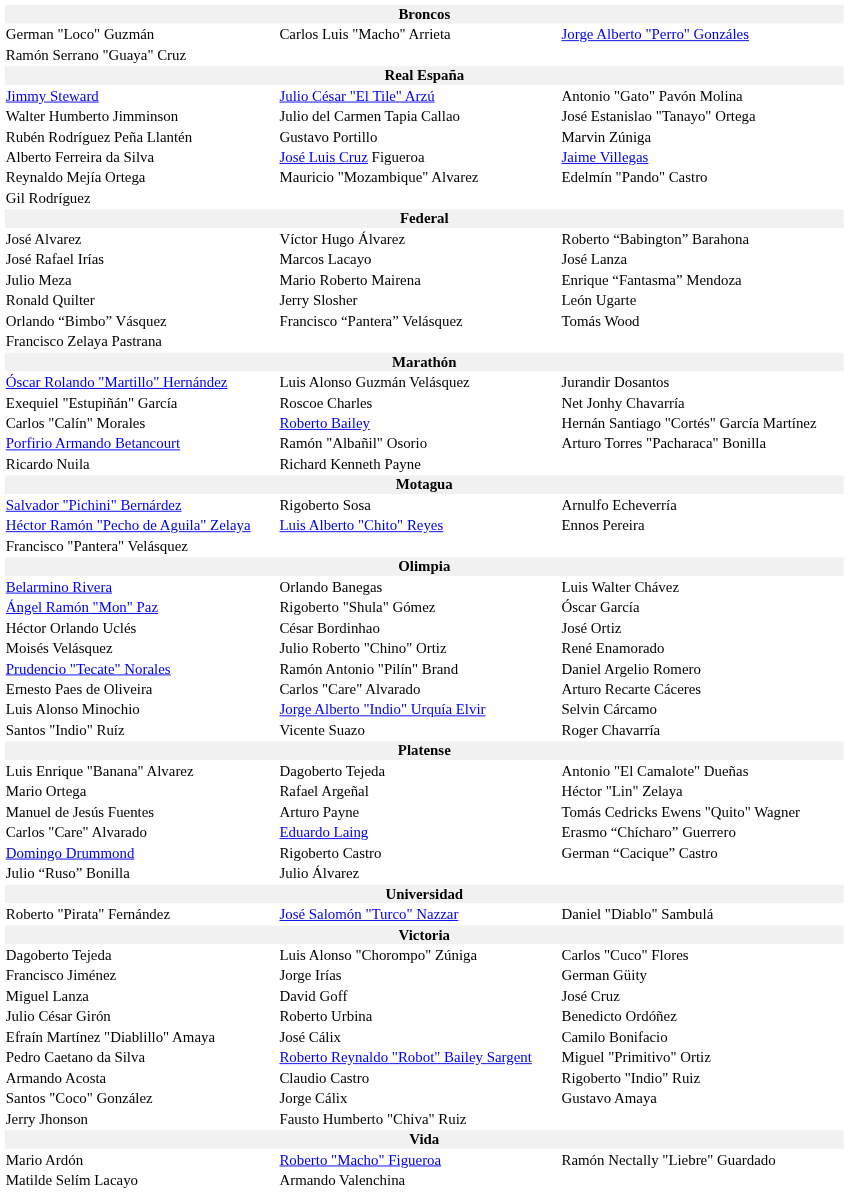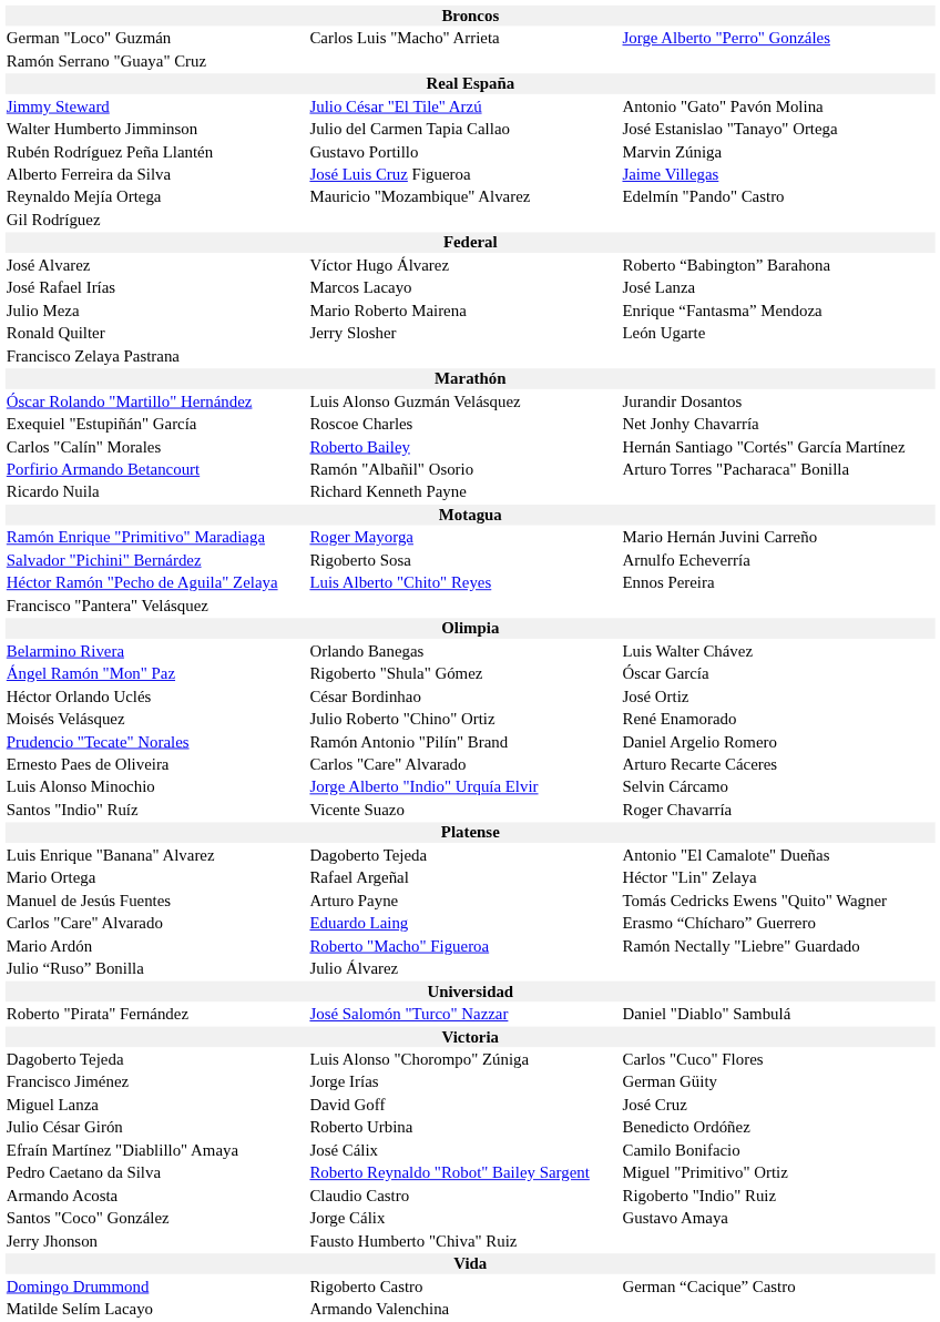 <table border="0">
 <tr bgcolor="f1f1f1">
 <th width="900" colspan="3">Broncos</th>
 </tr>
 <tr>
 <td> German "Loco" Guzmán</td>
 <td> Carlos Luis "Macho" Arrieta</td>
 <td> <a href='#'>Jorge Alberto "Perro" Gonzáles</a></td>
 </tr>
 <tr>
 <td> Ramón Serrano "Guaya" Cruz</td>
 <td></td>
 <td></td>
 </tr>
 <tr bgcolor="f1f1f1">
 <th colspan="3">Real España</th>
 </tr>
 <tr>
 <td> <a href='#'>Jimmy Steward</a></td>
 <td> <a href='#'>Julio César "El Tile" Arzú</a></td>
 <td> Antonio "Gato" Pavón Molina</td>
 </tr>
 <tr>
 <td> Walter Humberto Jimminson</td>
 <td> Julio del Carmen Tapia Callao</td>
 <td> José Estanislao "Tanayo" Ortega</td>
 </tr>
 <tr>
 <td> Rubén Rodríguez Peña Llantén</td>
 <td> Gustavo Portillo</td>
 <td> Marvin Zúniga</td>
 </tr>
 <tr>
 <td> Alberto Ferreira da Silva</td>
 <td> <a href='#'>José Luis Cruz</a> Figueroa</td>
 <td> <a href='#'>Jaime Villegas</a></td>
 </tr>
 <tr>
 <td> Reynaldo Mejía Ortega</td>
 <td> Mauricio "Mozambique" Alvarez</td>
 <td> Edelmín "Pando" Castro</td>
 </tr>
 <tr>
 <td> Gil Rodríguez</td>
 <td></td>
 <td></td>
 </tr>
 <tr bgcolor="f1f1f1">
 <th colspan="3">Federal</th>
 </tr>
 <tr>
 <td> José Alvarez</td>
 <td> Víctor Hugo Álvarez</td>
 <td> Roberto “Babington” Barahona</td>
 </tr>
 <tr>
 <td> José Rafael Irías</td>
 <td> Marcos Lacayo</td>
 <td> José Lanza</td>
 </tr>
 <tr>
 <td> Julio Meza</td>
 <td> Mario Roberto Mairena</td>
 <td> Enrique “Fantasma” Mendoza</td>
 </tr>
 <tr>
 <td> Ronald Quilter</td>
 <td> Jerry Slosher</td>
 <td> León Ugarte</td>
 </tr>
 <tr>
-<td> Orlando “Bimbo” Vásquez</td>
-<td> Francisco “Pantera” Velásquez</td>
-<td> Tomás Wood</td>
-</tr>
-<tr>
 <td> Francisco Zelaya Pastrana</td>
 <td></td>
 <td></td>
 </tr>
 <tr bgcolor="f1f1f1">
 <th colspan="3">Marathón</th>
 </tr>
 <tr>
 <td> <a href='#'>Óscar Rolando "Martillo" Hernández</a></td>
 <td> Luis Alonso Guzmán Velásquez</td>
 <td> Jurandir Dosantos</td>
 </tr>
 <tr>
 <td> Exequiel "Estupiñán" García</td>
 <td> Roscoe Charles</td>
 <td> Net Jonhy Chavarría</td>
 </tr>
 <tr>
 <td> Carlos "Calín" Morales</td>
 <td> <a href='#'>Roberto Bailey</a></td>
 <td> Hernán Santiago "Cortés" García Martínez</td>
 </tr>
 <tr>
 <td> <a href='#'>Porfirio Armando Betancourt</a></td>
 <td> Ramón "Albañil" Osorio</td>
 <td> Arturo Torres "Pacharaca" Bonilla</td>
 </tr>
 <tr>
 <td> Ricardo Nuila</td>
 <td> Richard Kenneth Payne</td>
 <td></td>
 </tr>
 <tr bgcolor="f1f1f1">
 <th colspan="3">Motagua</th>
+</tr>
+<tr>
+<td> <a href='#'>Ramón Enrique "Primitivo" Maradiaga</a></td>
+<td> <a href='#'>Roger Mayorga</a></td>
+<td> Mario Hernán Juvini Carreño</td>
 </tr>
 <tr>
 <td> <a href='#'>Salvador "Pichini" Bernárdez</a></td>
 <td> Rigoberto Sosa</td>
 <td> Arnulfo Echeverría</td>
 </tr>
 <tr>
 <td> <a href='#'>Héctor Ramón "Pecho de Aguila" Zelaya</a></td>
 <td> <a href='#'>Luis Alberto "Chito" Reyes</a></td>
 <td> Ennos Pereira</td>
 </tr>
 <tr>
 <td> Francisco "Pantera" Velásquez</td>
 <td></td>
 <td></td>
 </tr>
 <tr bgcolor="f1f1f1">
 <th colspan="3">Olimpia</th>
 </tr>
 <tr>
 <td> <a href='#'>Belarmino Rivera</a></td>
 <td> Orlando Banegas</td>
 <td> Luis Walter Chávez</td>
 </tr>
 <tr>
 <td> <a href='#'>Ángel Ramón "Mon" Paz</a></td>
 <td> Rigoberto "Shula" Gómez</td>
 <td> Óscar García</td>
 </tr>
 <tr>
 <td> Héctor Orlando Uclés</td>
 <td> César Bordinhao</td>
 <td> José Ortiz</td>
 </tr>
 <tr>
 <td> Moisés Velásquez</td>
 <td> Julio Roberto "Chino" Ortiz</td>
 <td> René Enamorado</td>
 </tr>
 <tr>
 <td> <a href='#'>Prudencio "Tecate" Norales</a></td>
 <td> Ramón Antonio "Pilín" Brand</td>
 <td> Daniel Argelio Romero</td>
 </tr>
 <tr>
 <td> Ernesto Paes de Oliveira</td>
 <td> Carlos "Care" Alvarado</td>
 <td> Arturo Recarte Cáceres</td>
 </tr>
 <tr>
 <td> Luis Alonso Minochio</td>
 <td> <a href='#'>Jorge Alberto "Indio" Urquía Elvir</a></td>
 <td> Selvin Cárcamo</td>
 </tr>
 <tr>
 <td> Santos "Indio" Ruíz</td>
 <td> Vicente Suazo</td>
 <td> Roger Chavarría</td>
 </tr>
 <tr bgcolor="f1f1f1">
 <th colspan="3">Platense</th>
 </tr>
 <tr>
 <td> Luis Enrique "Banana" Alvarez</td>
 <td> Dagoberto Tejeda</td>
 <td> Antonio "El Camalote" Dueñas</td>
 </tr>
 <tr>
 <td> Mario Ortega</td>
 <td> Rafael Argeñal</td>
 <td> Héctor "Lin" Zelaya</td>
 </tr>
 <tr>
 <td> Manuel de Jesús Fuentes</td>
 <td> Arturo Payne</td>
 <td> Tomás Cedricks Ewens "Quito" Wagner</td>
 </tr>
 <tr>
 <td> Carlos "Care" Alvarado</td>
 <td> <a href='#'>Eduardo Laing</a></td>
 <td> Erasmo “Chícharo” Guerrero</td>
 </tr>
 <tr>
-<td> <a href='#'>Domingo Drummond</a></td>
-<td> Rigoberto Castro</td>
-<td> German “Cacique” Castro</td>
+<td> Mario Ardón</td>
+<td> <a href='#'>Roberto "Macho" Figueroa</a></td>
+<td> Ramón Nectally "Liebre" Guardado</td>
 </tr>
 <tr>
 <td> Julio “Ruso” Bonilla</td>
 <td> Julio Álvarez</td>
 <td></td>
 </tr>
 <tr bgcolor="f1f1f1">
 <th colspan="3">Universidad</th>
 </tr>
 <tr>
 <td> Roberto "Pirata" Fernández</td>
 <td> <a href='#'>José Salomón "Turco" Nazzar</a></td>
 <td> Daniel "Diablo" Sambulá</td>
 </tr>
 <tr bgcolor="f1f1f1">
 <th colspan="3">Victoria</th>
 </tr>
 <tr>
 <td> Dagoberto Tejeda</td>
 <td> Luis Alonso "Chorompo" Zúniga</td>
 <td> Carlos "Cuco" Flores</td>
 </tr>
 <tr>
 <td> Francisco Jiménez</td>
 <td> Jorge Irías</td>
 <td> German Güity</td>
 </tr>
 <tr>
 <td> Miguel Lanza</td>
 <td> David Goff</td>
 <td> José Cruz</td>
 </tr>
 <tr>
 <td> Julio César Girón</td>
 <td> Roberto Urbina</td>
 <td> Benedicto Ordóñez</td>
 </tr>
 <tr>
 <td> Efraín Martínez "Diablillo" Amaya</td>
 <td> José Cálix</td>
 <td> Camilo Bonifacio</td>
 </tr>
 <tr>
 <td> Pedro Caetano da Silva</td>
 <td> <a href='#'>Roberto Reynaldo "Robot" Bailey Sargent</a></td>
 <td> Miguel "Primitivo" Ortiz</td>
 </tr>
 <tr>
 <td> Armando Acosta</td>
 <td> Claudio Castro</td>
 <td> Rigoberto "Indio" Ruiz</td>
 </tr>
 <tr>
 <td> Santos "Coco" González</td>
 <td> Jorge Cálix</td>
 <td> Gustavo Amaya</td>
 </tr>
 <tr>
 <td> Jerry Jhonson</td>
 <td> Fausto Humberto "Chiva" Ruiz</td>
 <td></td>
 </tr>
 <tr bgcolor="f1f1f1">
 <th colspan="3">Vida</th>
 </tr>
 <tr>
-<td> Mario Ardón</td>
-<td> <a href='#'>Roberto "Macho" Figueroa</a></td>
-<td> Ramón Nectally "Liebre" Guardado</td>
+<td> <a href='#'>Domingo Drummond</a></td>
+<td> Rigoberto Castro</td>
+<td> German “Cacique” Castro</td>
 </tr>
 <tr>
 <td> Matilde Selím Lacayo</td>
 <td> Armando Valenchina</td>
 </tr>
 </table>
